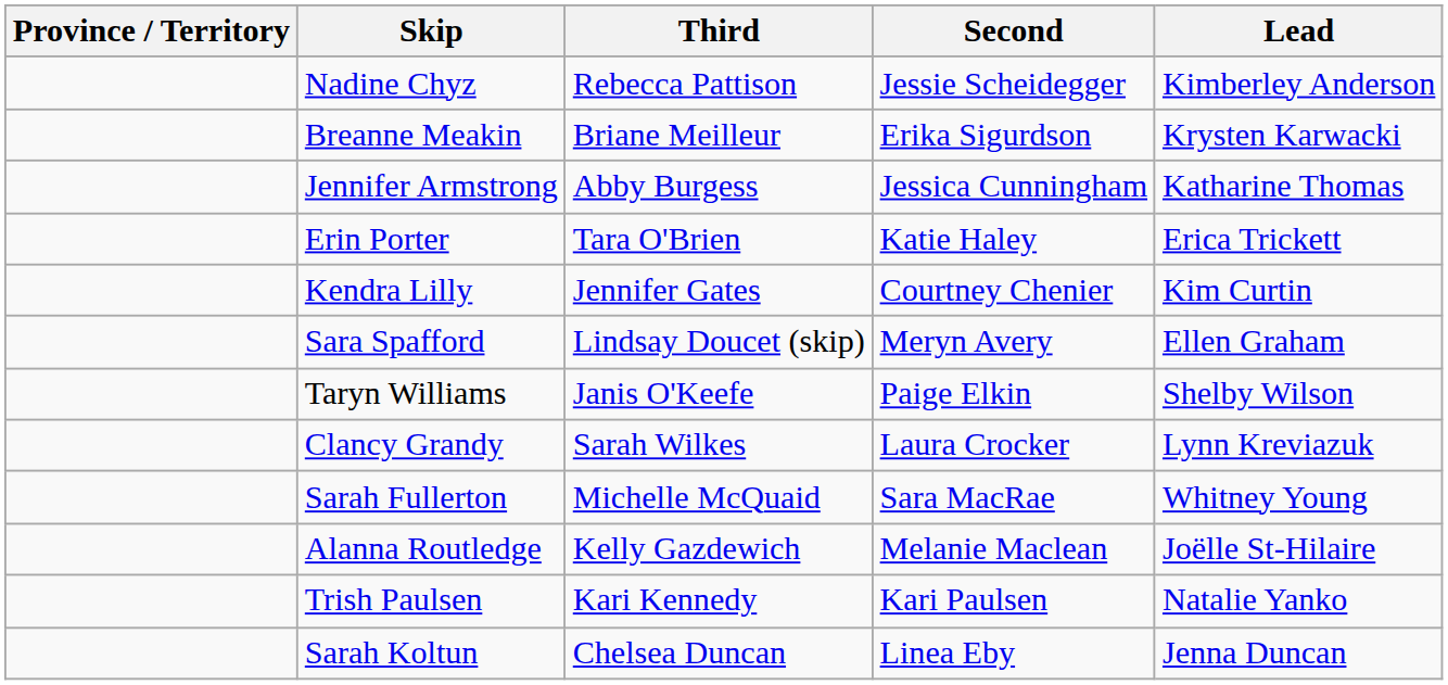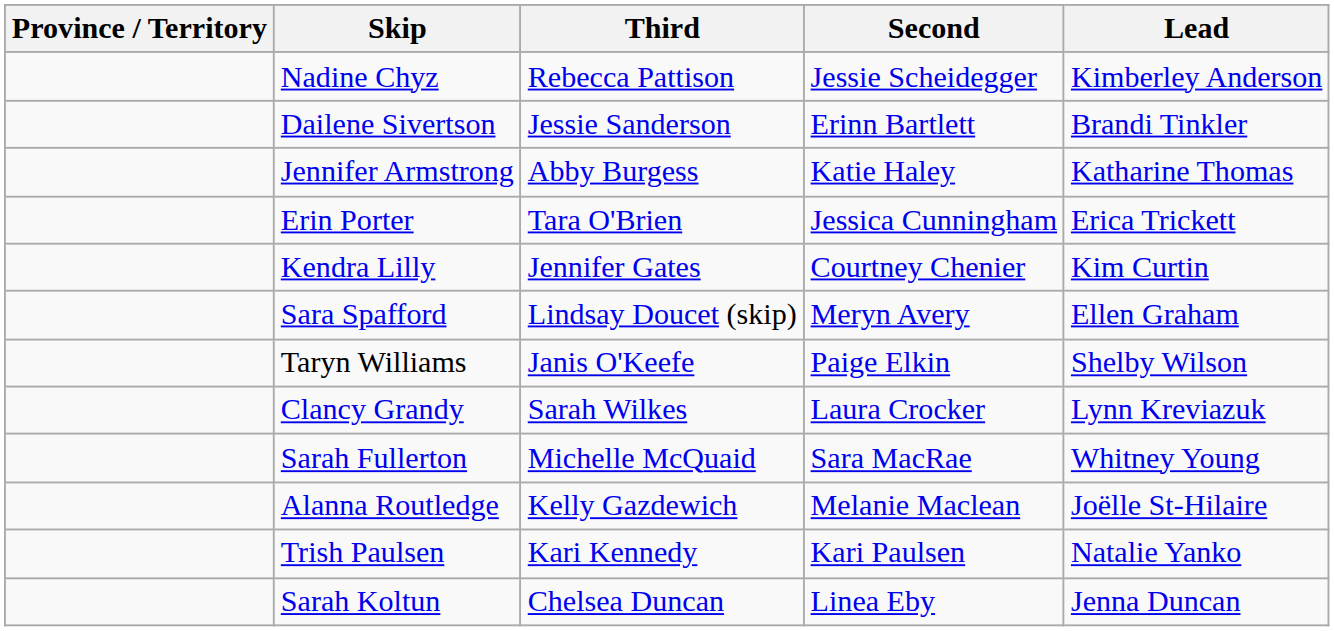 <table class="wikitable">
 <tr>
 <th>Province / Territory</th>
 <th>Skip</th>
 <th>Third</th>
 <th>Second</th>
 <th>Lead</th>
 </tr>
 <tr>
 <td></td>
 <td><a href='#'>Nadine Chyz</a></td>
 <td><a href='#'>Rebecca Pattison</a></td>
 <td><a href='#'>Jessie Scheidegger</a></td>
 <td><a href='#'>Kimberley Anderson</a></td>
 </tr>
 <tr>
 <td></td>
-<td><a href='#'>Breanne Meakin</a></td>
-<td><a href='#'>Briane Meilleur</a></td>
-<td><a href='#'>Erika Sigurdson</a></td>
-<td><a href='#'>Krysten Karwacki</a></td>
+<td><a href='#'>Dailene Sivertson</a></td>
+<td><a href='#'>Jessie Sanderson</a></td>
+<td><a href='#'>Erinn Bartlett</a></td>
+<td><a href='#'>Brandi Tinkler</a></td>
 </tr>
 <tr>
 <td></td>
 <td><a href='#'>Jennifer Armstrong</a></td>
 <td><a href='#'>Abby Burgess</a></td>
-<td><a href='#'>Jessica Cunningham</a></td>
+<td><a href='#'>Katie Haley</a></td>
 <td><a href='#'>Katharine Thomas</a></td>
 </tr>
 <tr>
 <td></td>
 <td><a href='#'>Erin Porter</a></td>
 <td><a href='#'>Tara O'Brien</a></td>
-<td><a href='#'>Katie Haley</a></td>
+<td><a href='#'>Jessica Cunningham</a></td>
 <td><a href='#'>Erica Trickett</a></td>
 </tr>
 <tr>
 <td></td>
 <td><a href='#'>Kendra Lilly</a></td>
 <td><a href='#'>Jennifer Gates</a></td>
 <td><a href='#'>Courtney Chenier</a></td>
 <td><a href='#'>Kim Curtin</a></td>
 </tr>
 <tr>
 <td></td>
 <td><a href='#'>Sara Spafford</a></td>
 <td><a href='#'>Lindsay Doucet</a> (skip)</td>
 <td><a href='#'>Meryn Avery</a></td>
 <td><a href='#'>Ellen Graham</a></td>
 </tr>
 <tr>
 <td></td>
 <td>Taryn Williams</td>
 <td><a href='#'>Janis O'Keefe</a></td>
 <td><a href='#'>Paige Elkin</a></td>
 <td><a href='#'>Shelby Wilson</a></td>
 </tr>
 <tr>
 <td></td>
 <td><a href='#'>Clancy Grandy</a></td>
 <td><a href='#'>Sarah Wilkes</a></td>
 <td><a href='#'>Laura Crocker</a></td>
 <td><a href='#'>Lynn Kreviazuk</a></td>
 </tr>
 <tr>
 <td></td>
 <td><a href='#'>Sarah Fullerton</a></td>
 <td><a href='#'>Michelle McQuaid</a></td>
 <td><a href='#'>Sara MacRae</a></td>
 <td><a href='#'>Whitney Young</a></td>
 </tr>
 <tr>
 <td></td>
 <td><a href='#'>Alanna Routledge</a></td>
 <td><a href='#'>Kelly Gazdewich</a></td>
 <td><a href='#'>Melanie Maclean</a></td>
 <td><a href='#'>Joëlle St-Hilaire</a></td>
 </tr>
 <tr>
 <td></td>
 <td><a href='#'>Trish Paulsen</a></td>
 <td><a href='#'>Kari Kennedy</a></td>
 <td><a href='#'>Kari Paulsen</a></td>
 <td><a href='#'>Natalie Yanko</a></td>
 </tr>
 <tr>
 <td></td>
 <td><a href='#'>Sarah Koltun</a></td>
 <td><a href='#'>Chelsea Duncan</a></td>
 <td><a href='#'>Linea Eby</a></td>
 <td><a href='#'>Jenna Duncan</a></td>
 </tr>
 </table>
